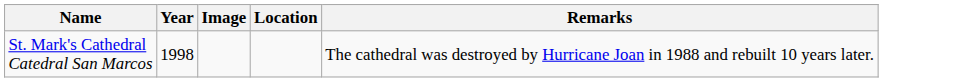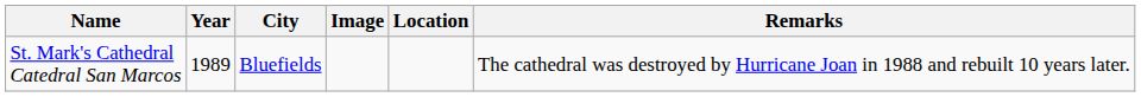 <table class="wikitable sortable">
 <tr>
 <th>Name</th>
 <th>Year</th>
+<th>City</th>
 <th class="unsortable">Image</th>
 <th class="unsortable">Location</th>
 <th class="unsortable">Remarks</th>
 </tr>
 <tr>
 <td><a href='#'>St. Mark's Cathedral</a><br><em>Catedral San Marcos</em></td>
-<td>1998</td>
+<td>1989</td>
+<td><a href='#'>Bluefields</a></td>
 <td></td>
 <td></td>
 <td>The cathedral was destroyed by <a href='#'>Hurricane Joan</a> in 1988 and rebuilt 10 years later.</td>
 </tr>
 </table>
